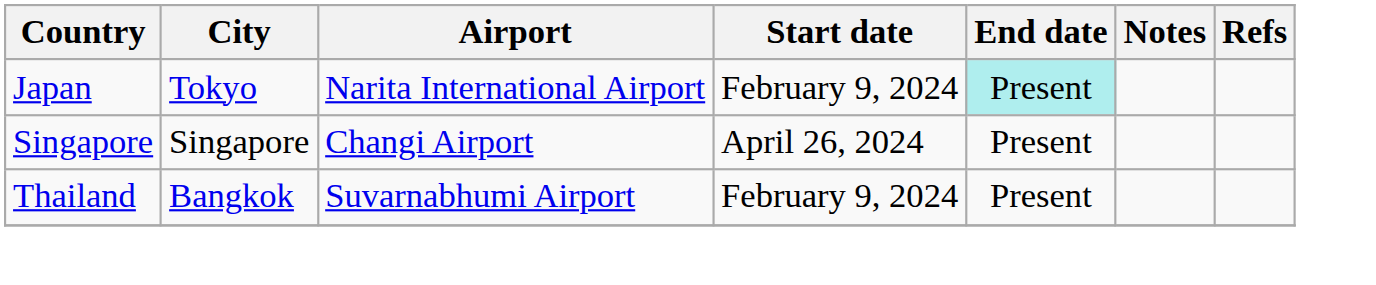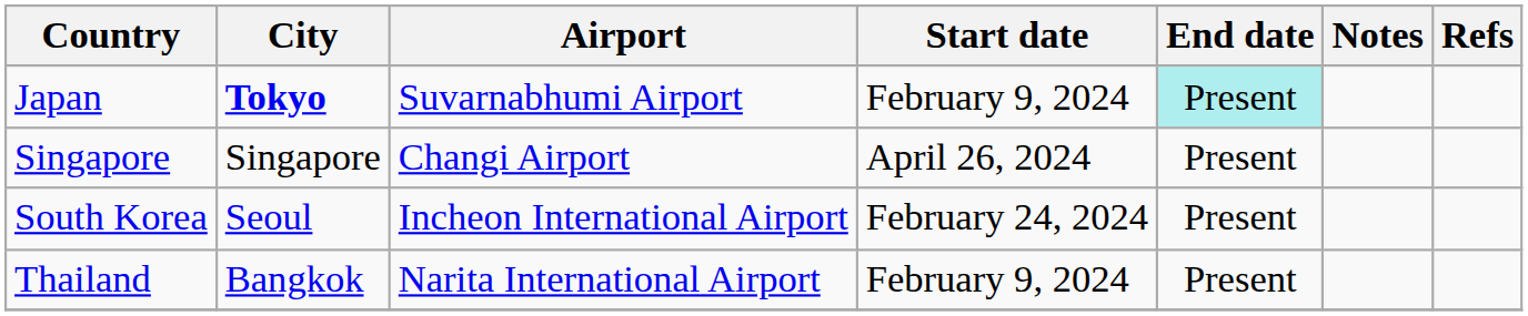 <table class="sortable wikitable">
 <tr>
 <th>Country</th>
 <th>City</th>
 <th>Airport</th>
 <th>Start date</th>
 <th>End date</th>
 <th>Notes</th>
 <th class=unsortable>Refs</th>
 </tr>
 <tr>
 <td><a href='#'>Japan</a></td>
-<td><a href='#'>Tokyo</a></td>
-<td><a href='#'>Narita International Airport</a></td>
+<td><strong><a href='#'>Tokyo</a></strong></td>
+<td><a href='#'>Suvarnabhumi Airport</a></td>
 <td>February 9, 2024</td>
 <td align=center style="background: paleturquoise;">Present</td>
 <td></td>
 <td align=center></td>
 </tr>
 <tr>
 <td><a href='#'>Singapore</a></td>
 <td>Singapore</td>
 <td><a href='#'>Changi Airport</a></td>
 <td>April 26, 2024</td>
 <td align=center>Present</td>
 <td></td>
 <td align=center></td>
 </tr>
 <tr>
+<td><a href='#'>South Korea</a></td>
+<td><a href='#'>Seoul</a></td>
+<td><a href='#'>Incheon International Airport</a></td>
+<td>February 24, 2024</td>
+<td align=center>Present</td>
+<td></td>
+<td align=center></td>
+</tr>
+<tr>
 <td><a href='#'>Thailand</a></td>
 <td><a href='#'>Bangkok</a></td>
-<td><a href='#'>Suvarnabhumi Airport</a></td>
+<td><a href='#'>Narita International Airport</a></td>
 <td>February 9, 2024</td>
 <td align=center>Present</td>
 <td></td>
 <td align=center></td>
 </tr>
 <tr>
 </tr>
 </table>
